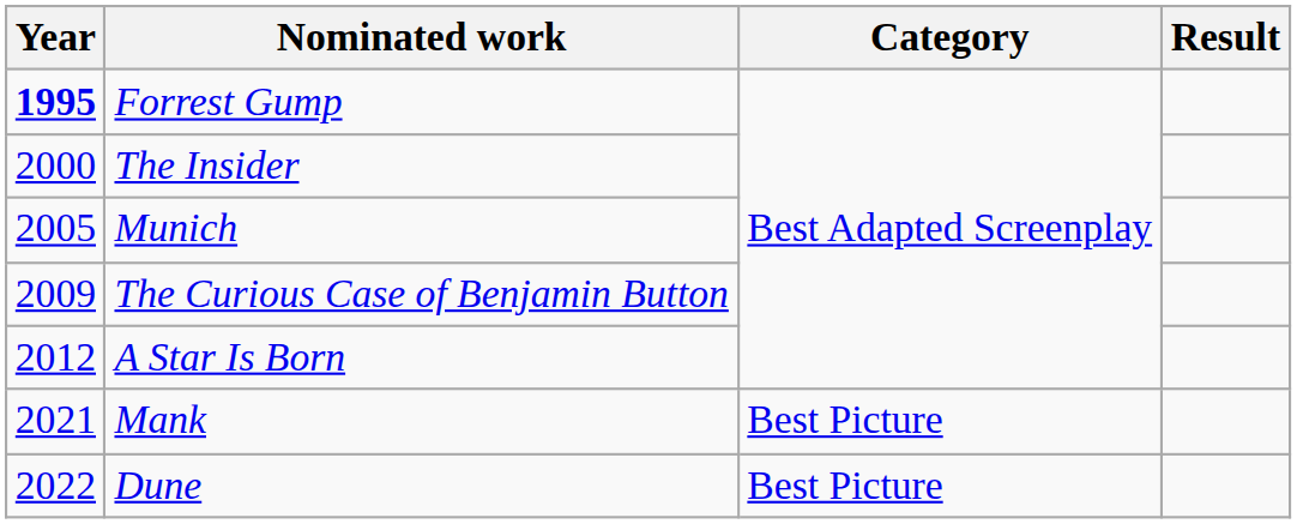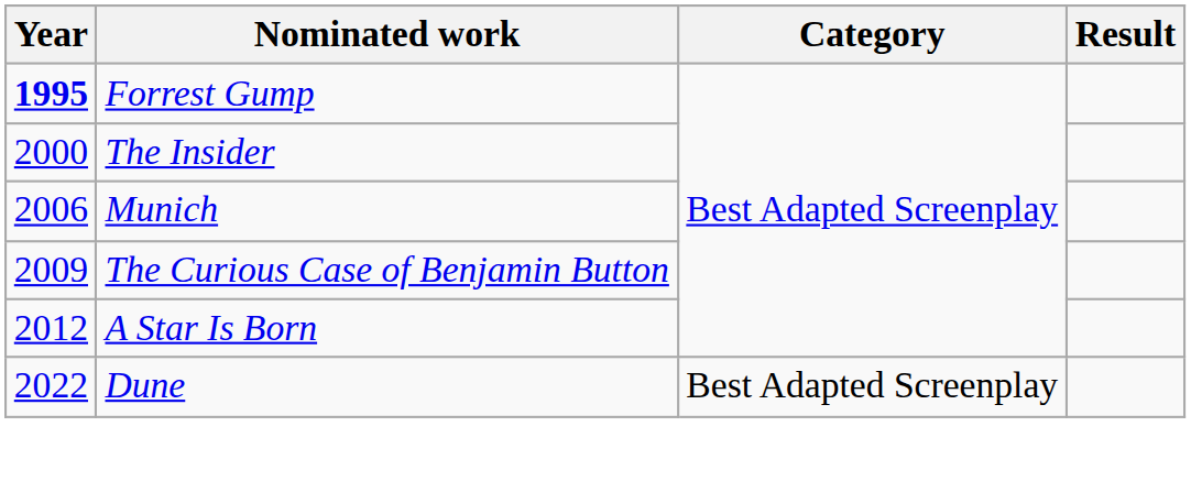 <table class="wikitable">
 <tr>
 <th>Year</th>
 <th>Nominated work</th>
 <th>Category</th>
 <th>Result</th>
 </tr>
 <tr>
 <td><strong><a href='#'>1995</a></strong></td>
 <td><em><a href='#'>Forrest Gump</a></em></td>
 <td rowspan=5><a href='#'>Best Adapted Screenplay</a></td>
 <td></td>
 </tr>
 <tr>
 <td><a href='#'>2000</a></td>
 <td><em><a href='#'>The Insider</a></em></td>
 <td></td>
 </tr>
 <tr>
-<td><a href='#'>2005</a></td>
+<td><a href='#'>2006</a></td>
 <td><em><a href='#'>Munich</a></em></td>
 <td></td>
 </tr>
 <tr>
 <td><a href='#'>2009</a></td>
 <td><em><a href='#'>The Curious Case of Benjamin Button</a></em></td>
 <td></td>
 </tr>
 <tr>
 <td><a href='#'>2012</a></td>
 <td><em><a href='#'>A Star Is Born</a></em></td>
 <td></td>
 </tr>
 <tr>
-<td><a href='#'>2021</a></td>
-<td><em><a href='#'>Mank</a></em></td>
-<td><a href='#'>Best Picture</a></td>
-<td></td>
-</tr>
-<tr>
 <td><a href='#'>2022</a></td>
 <td><em><a href='#'>Dune</a></em></td>
-<td><a href='#'>Best Picture</a></td>
+<td>Best Adapted Screenplay</td>
 <td></td>
 </tr>
 </table>
